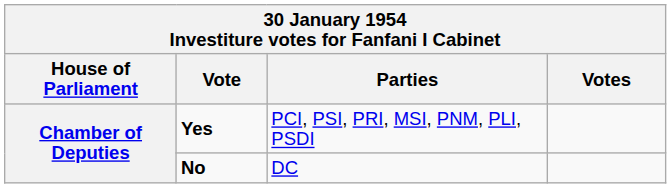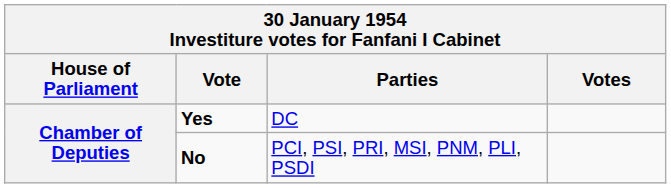 <table class="wikitable" style="font-size:85%;">
 <tr>
 <th colspan="4">30 January 1954<br>Investiture votes for Fanfani I Cabinet</th>
 </tr>
 <tr>
 <th width="120">House of <a href='#'>Parliament</a></th>
 <th width="60">Vote</th>
 <th width="200">Parties</th>
 <th width="80" align="center">Votes</th>
 </tr>
 <tr>
 <th rowspan="2"><a href='#'>Chamber of Deputies</a><br></th>
 <td> <strong>Yes</strong></td>
-<td><a href='#'>PCI</a>, <a href='#'>PSI</a>, <a href='#'>PRI</a>, <a href='#'>MSI</a>, <a href='#'>PNM</a>, <a href='#'>PLI</a>, <a href='#'>PSDI</a></td>
+<td><a href='#'>DC</a></td>
 <td></td>
 </tr>
 <tr>
 <td> <strong>No</strong></td>
-<td><a href='#'>DC</a></td>
+<td><a href='#'>PCI</a>, <a href='#'>PSI</a>, <a href='#'>PRI</a>, <a href='#'>MSI</a>, <a href='#'>PNM</a>, <a href='#'>PLI</a>, <a href='#'>PSDI</a></td>
 <td></td>
 </tr>
 </table>
